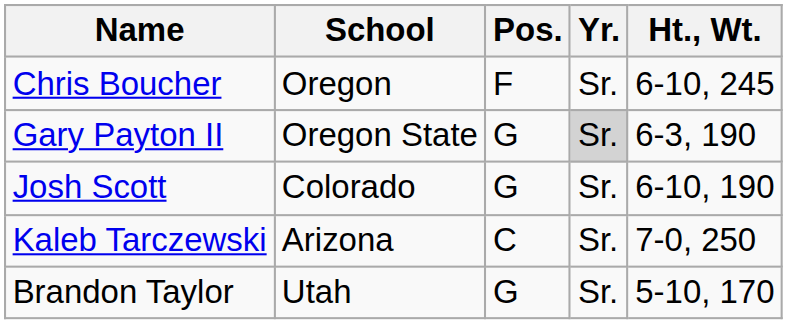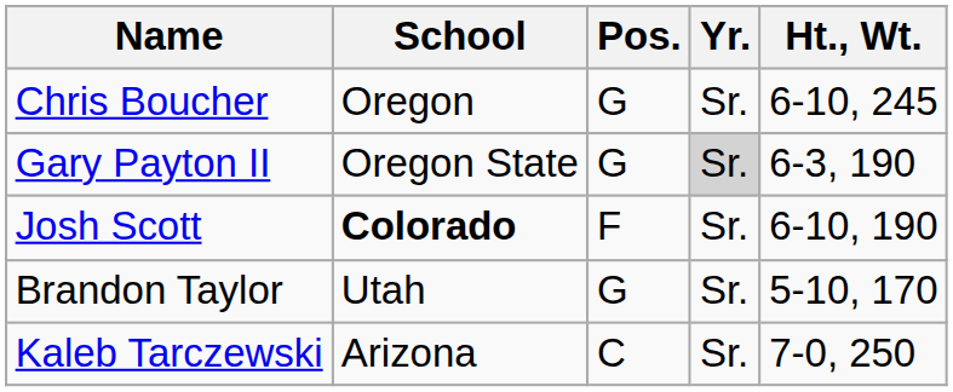 <table class="wikitable">
 <tr>
 <th>Name</th>
 <th>School</th>
 <th>Pos.</th>
 <th>Yr.</th>
 <th>Ht., Wt.</th>
 </tr>
 <tr>
 <td><a href='#'>Chris Boucher</a></td>
 <td>Oregon</td>
-<td>F</td>
+<td>G</td>
 <td>Sr.</td>
 <td>6-10, 245</td>
 </tr>
 <tr>
 <td><a href='#'>Gary Payton II</a></td>
 <td>Oregon State</td>
 <td>G</td>
 <td style="background: lightgrey;">Sr.</td>
 <td>6-3, 190</td>
 </tr>
 <tr>
 <td><a href='#'>Josh Scott</a></td>
-<td>Colorado</td>
+<td><strong>Colorado</strong></td>
+<td>F</td>
+<td>Sr.</td>
+<td>6-10, 190</td>
+</tr>
+<tr>
+<td>Brandon Taylor</td>
+<td>Utah</td>
 <td>G</td>
 <td>Sr.</td>
-<td>6-10, 190</td>
+<td>5-10, 170</td>
 </tr>
 <tr>
 <td><a href='#'>Kaleb Tarczewski</a></td>
 <td>Arizona</td>
 <td>C</td>
 <td>Sr.</td>
 <td>7-0, 250</td>
 </tr>
-<tr>
-<td>Brandon Taylor</td>
-<td>Utah</td>
-<td>G</td>
-<td>Sr.</td>
-<td>5-10, 170</td>
-</tr>
 </table>
